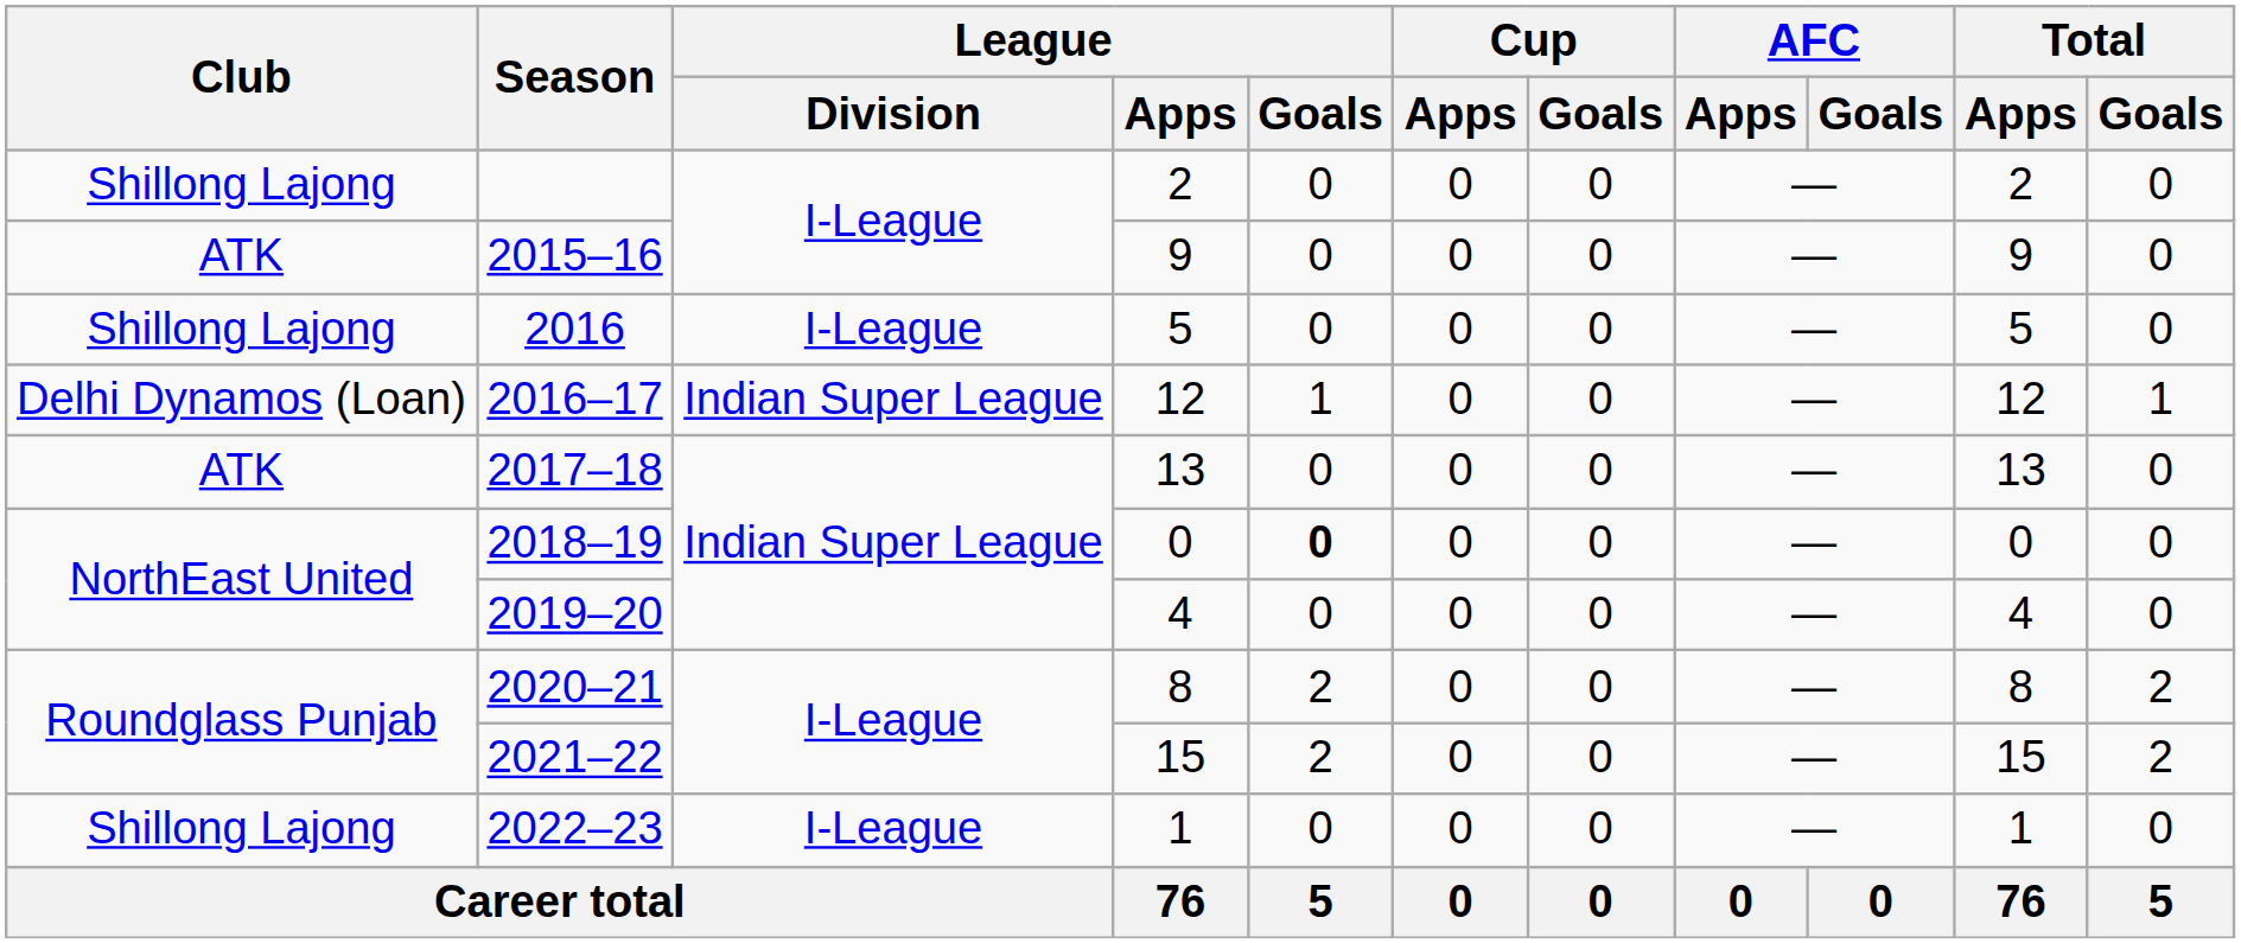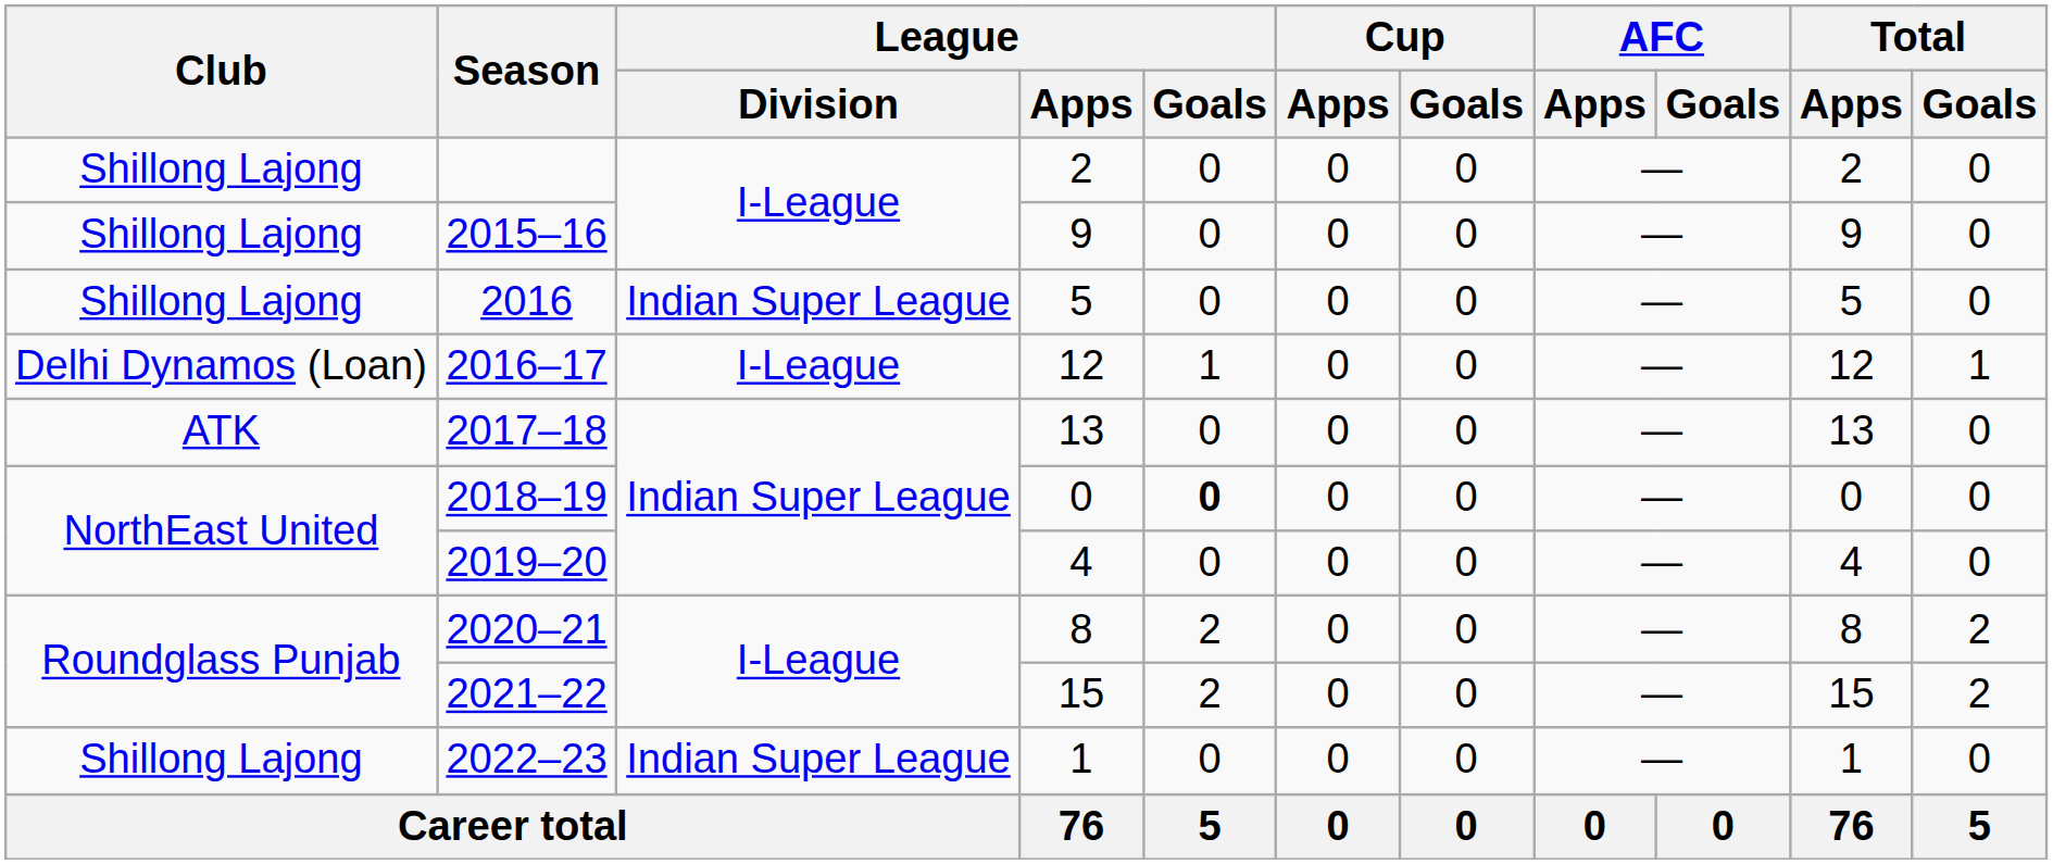 <table class="wikitable" style="text-align: center;">
 <tr>
 <th rowspan="2">Club</th>
 <th rowspan="2">Season</th>
 <th colspan="3">League</th>
 <th colspan="2">Cup</th>
 <th colspan="2"><a href='#'>AFC</a></th>
 <th colspan="2">Total</th>
 </tr>
 <tr>
 <th>Division</th>
 <th>Apps</th>
 <th>Goals</th>
 <th>Apps</th>
 <th>Goals</th>
 <th>Apps</th>
 <th>Goals</th>
 <th>Apps</th>
 <th>Goals</th>
 </tr>
 <tr>
 <td rowspan="1"><a href='#'>Shillong Lajong</a></td>
 <td></td>
 <td rowspan="2"><a href='#'>I-League</a></td>
 <td>2</td>
 <td>0</td>
 <td>0</td>
 <td>0</td>
 <td colspan="2">—</td>
 <td>2</td>
 <td>0</td>
 </tr>
 <tr>
-<td rowspan="1"><a href='#'>ATK</a></td>
+<td rowspan="1"><a href='#'>Shillong Lajong</a></td>
 <td><a href='#'>2015–16</a></td>
 <td>9</td>
 <td>0</td>
 <td>0</td>
 <td>0</td>
 <td colspan="2">—</td>
 <td>9</td>
 <td>0</td>
 </tr>
 <tr>
 <td rowspan="1"><a href='#'>Shillong Lajong</a></td>
 <td><a href='#'>2016</a></td>
-<td><a href='#'>I-League</a></td>
+<td><a href='#'>Indian Super League</a></td>
 <td>5</td>
 <td>0</td>
 <td>0</td>
 <td>0</td>
 <td colspan="2">—</td>
 <td>5</td>
 <td>0</td>
 </tr>
 <tr>
 <td rowspan="1"><a href='#'>Delhi Dynamos</a> (Loan)</td>
 <td><a href='#'>2016–17</a></td>
-<td><a href='#'>Indian Super League</a></td>
+<td><a href='#'>I-League</a></td>
 <td>12</td>
 <td>1</td>
 <td>0</td>
 <td>0</td>
 <td colspan="2">—</td>
 <td>12</td>
 <td>1</td>
 </tr>
 <tr>
 <td rowspan="1"><a href='#'>ATK</a></td>
 <td><a href='#'>2017–18</a></td>
 <td rowspan="3"><a href='#'>Indian Super League</a></td>
 <td>13</td>
 <td>0</td>
 <td>0</td>
 <td>0</td>
 <td colspan="2">—</td>
 <td>13</td>
 <td>0</td>
 </tr>
 <tr>
 <td rowspan="2"><a href='#'>NorthEast United</a></td>
 <td><a href='#'>2018–19</a></td>
 <td>0</td>
 <td><strong>0</strong></td>
 <td>0</td>
 <td>0</td>
 <td colspan="2">—</td>
 <td>0</td>
 <td>0</td>
 </tr>
 <tr>
 <td><a href='#'>2019–20</a></td>
 <td>4</td>
 <td>0</td>
 <td>0</td>
 <td>0</td>
 <td colspan="2">—</td>
 <td>4</td>
 <td>0</td>
 </tr>
 <tr>
 <td rowspan="2"><a href='#'>Roundglass Punjab</a></td>
 <td><a href='#'>2020–21</a></td>
 <td rowspan="2"><a href='#'>I-League</a></td>
 <td>8</td>
 <td>2</td>
 <td>0</td>
 <td>0</td>
 <td colspan="2">—</td>
 <td>8</td>
 <td>2</td>
 </tr>
 <tr>
 <td><a href='#'>2021–22</a></td>
 <td>15</td>
 <td>2</td>
 <td>0</td>
 <td>0</td>
 <td colspan="2">—</td>
 <td>15</td>
 <td>2</td>
 </tr>
 <tr>
 <td rowspan="1"><a href='#'>Shillong Lajong</a></td>
 <td><a href='#'>2022–23</a></td>
-<td><a href='#'>I-League</a></td>
+<td><a href='#'>Indian Super League</a></td>
 <td>1</td>
 <td>0</td>
 <td>0</td>
 <td>0</td>
 <td colspan="2">—</td>
 <td>1</td>
 <td>0</td>
 </tr>
 <tr>
 <th colspan="3">Career total</th>
 <th>76</th>
 <th>5</th>
 <th>0</th>
 <th>0</th>
 <th>0</th>
 <th>0</th>
 <th>76</th>
 <th>5</th>
 </tr>
 </table>
